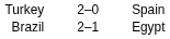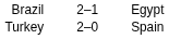 <table style="text-align:center">
 <tr>
 <th width=200></th>
 <th width=100></th>
 <th width=200></th>
 </tr>
 <tr>
+<td align=right>Brazil</td>
+<td>2–1</td>
+<td align=left>Egypt</td>
+</tr>
+<tr>
 <td align=right>Turkey</td>
 <td>2–0</td>
 <td align=left>Spain</td>
 </tr>
 <tr>
-<td align=right>Brazil</td>
-<td>2–1</td>
-<td align=left>Egypt</td>
-</tr>
-<tr>
 </tr>
 </table>
